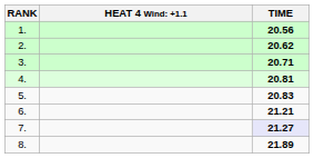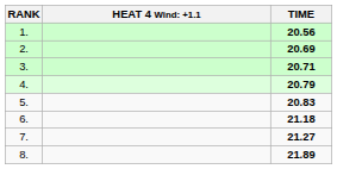 <table class="wikitable" style="border-collapse: collapse; font-size: 90%;">
 <tr>
 <th>RANK</th>
 <th style="width: 20em">HEAT 4 <small>Wind: +1.1</small></th>
 <th style="width: 5em">TIME</th>
 </tr>
 <tr style="background:#ccffcc;">
 <td align="center">1.</td>
 <td></td>
 <td align="center"><strong>20.56</strong></td>
 </tr>
 <tr style="background:#ccffcc;">
 <td align="center">2.</td>
 <td></td>
-<td align="center"><strong>20.62</strong></td>
+<td align="center"><strong>20.69</strong></td>
 </tr>
 <tr style="background:#ccffcc;">
 <td align="center">3.</td>
 <td></td>
 <td align="center"><strong>20.71</strong></td>
 </tr>
 <tr style="background:#ddffdd;">
 <td align="center">4.</td>
 <td></td>
-<td align="center"><strong>20.81</strong></td>
+<td align="center"><strong>20.79</strong></td>
 </tr>
 <tr>
 <td align="center">5.</td>
 <td></td>
 <td align="center"><strong>20.83</strong></td>
 </tr>
 <tr>
 <td align="center">6.</td>
 <td></td>
-<td align="center"><strong>21.21</strong></td>
+<td align="center"><strong>21.18</strong></td>
 </tr>
 <tr>
 <td align="center">7.</td>
 <td></td>
-<td align="center" style="background: lavender;"><strong>21.27</strong></td>
+<td align="center"><strong>21.27</strong></td>
 </tr>
 <tr>
 <td align="center">8.</td>
 <td></td>
 <td align="center"><strong>21.89</strong></td>
 </tr>
 </table>
